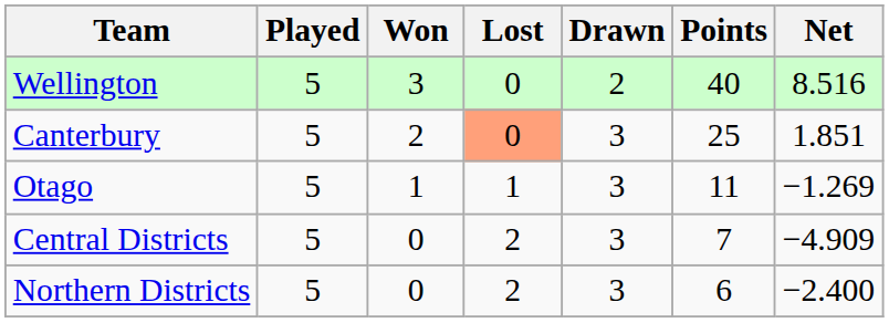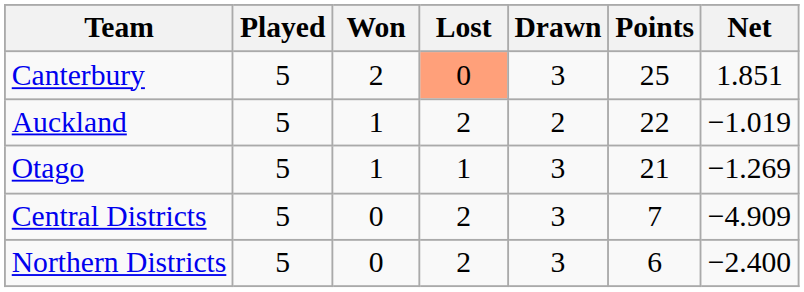 <table class="wikitable" style="text-align:center;">
 <tr>
 <th>Team</th>
 <th style="width:40px;">Played</th>
 <th style="width:40px;">Won</th>
 <th style="width:40px;">Lost</th>
 <th style="width:40px;">Drawn</th>
 <th style="width:40px;">Points</th>
 <th style="width:40px;">Net </th>
-</tr>
-<tr style="background:#cfc">
-<td style="text-align:left;"><a href='#'>Wellington</a></td>
-<td>5</td>
-<td>3</td>
-<td>0</td>
-<td>2</td>
-<td>40</td>
-<td>8.516</td>
 </tr>
 <tr>
 <td style="text-align:left;"><a href='#'>Canterbury</a></td>
 <td>5</td>
 <td>2</td>
 <td style="background: lightsalmon;">0</td>
 <td>3</td>
 <td>25</td>
 <td>1.851</td>
 </tr>
 <tr>
+<td style="text-align:left;"><a href='#'>Auckland</a></td>
+<td>5</td>
+<td>1</td>
+<td>2</td>
+<td>2</td>
+<td>22</td>
+<td>−1.019</td>
+</tr>
+<tr>
 <td style="text-align:left;"><a href='#'>Otago</a></td>
 <td>5</td>
 <td>1</td>
 <td>1</td>
 <td>3</td>
-<td>11</td>
+<td>21</td>
 <td>−1.269</td>
 </tr>
 <tr>
 <td style="text-align:left;"><a href='#'>Central Districts</a></td>
 <td>5</td>
 <td>0</td>
 <td>2</td>
 <td>3</td>
 <td>7</td>
 <td>−4.909</td>
 </tr>
 <tr>
 <td style="text-align:left;"><a href='#'>Northern Districts</a></td>
 <td>5</td>
 <td>0</td>
 <td>2</td>
 <td>3</td>
 <td>6</td>
 <td>−2.400</td>
 </tr>
 </table>
